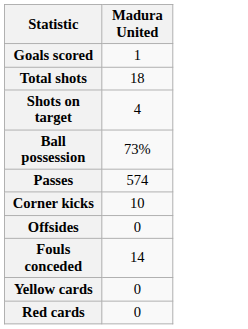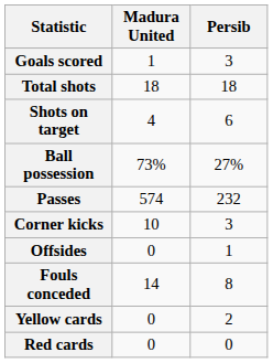 <table class="wikitable plainrowheaders" style="text-align:center">
 <tr>
 <th scope="col" style="width:100px">Statistic</th>
 <th scope="col" style="width:70px">Madura United</th>
+<th scope="col" style="width:70px">Persib</th>
 </tr>
 <tr>
 <th scope=row>Goals scored</th>
 <td>1</td>
+<td>3</td>
 </tr>
 <tr>
 <th scope=row>Total shots</th>
+<td>18</td>
 <td>18</td>
 </tr>
 <tr>
 <th scope=row>Shots on target</th>
 <td>4</td>
+<td>6</td>
 </tr>
 <tr>
 <th scope=row>Ball possession</th>
 <td>73%</td>
+<td>27%</td>
 </tr>
 <tr>
 <th scope=row>Passes</th>
 <td>574</td>
+<td>232</td>
 </tr>
 <tr>
 <th scope=row>Corner kicks</th>
 <td>10</td>
+<td>3</td>
 </tr>
 <tr>
 <th scope=row>Offsides</th>
 <td>0</td>
+<td>1</td>
 </tr>
 <tr>
 <th scope=row>Fouls conceded</th>
 <td>14</td>
+<td>8</td>
 </tr>
 <tr>
 <th scope=row>Yellow cards</th>
 <td>0</td>
+<td>2</td>
 </tr>
 <tr>
 <th scope=row>Red cards</th>
 <td>0</td>
+<td>0</td>
 </tr>
 </table>
